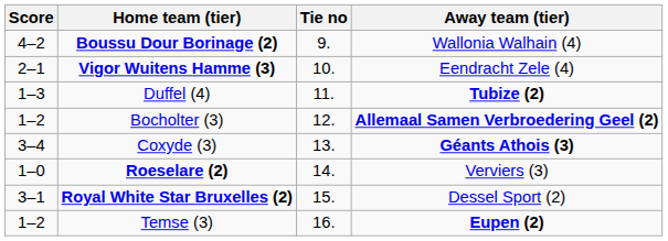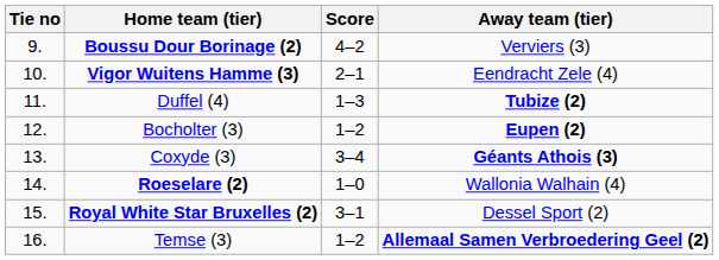 <table class="wikitable" style="text-align: center">
 <tr>
+<th>Tie no</th>
+<th>Home team (tier)</th>
 <th>Score</th>
-<th>Home team (tier)</th>
-<th>Tie no</th>
 <th>Away team (tier)</th>
 </tr>
 <tr>
+<td>9.</td>
+<td><strong><a href='#'>Boussu Dour Borinage</a> (2)</strong></td>
 <td>4–2</td>
-<td><strong><a href='#'>Boussu Dour Borinage</a> (2)</strong></td>
-<td>9.</td>
+<td><a href='#'>Verviers</a> (3)</td>
+</tr>
+<tr>
+<td>10.</td>
+<td><strong><a href='#'>Vigor Wuitens Hamme</a> (3)</strong></td>
+<td>2–1 </td>
+<td><a href='#'>Eendracht Zele</a> (4)</td>
+</tr>
+<tr>
+<td>11.</td>
+<td><a href='#'>Duffel</a> (4)</td>
+<td>1–3</td>
+<td><strong><a href='#'>Tubize</a> (2)</strong></td>
+</tr>
+<tr>
+<td>12.</td>
+<td><a href='#'>Bocholter</a> (3)</td>
+<td>1–2</td>
+<td><strong><a href='#'>Eupen</a> (2)</strong></td>
+</tr>
+<tr>
+<td>13.</td>
+<td><a href='#'>Coxyde</a> (3)</td>
+<td>3–4 </td>
+<td><strong><a href='#'>Géants Athois</a> (3)</strong></td>
+</tr>
+<tr>
+<td>14.</td>
+<td><strong><a href='#'>Roeselare</a> (2)</strong></td>
+<td>1–0</td>
 <td><a href='#'>Wallonia Walhain</a> (4)</td>
 </tr>
 <tr>
-<td>2–1 </td>
-<td><strong><a href='#'>Vigor Wuitens Hamme</a> (3)</strong></td>
-<td>10.</td>
-<td><a href='#'>Eendracht Zele</a> (4)</td>
-</tr>
-<tr>
-<td>1–3</td>
-<td><a href='#'>Duffel</a> (4)</td>
-<td>11.</td>
-<td><strong><a href='#'>Tubize</a> (2)</strong></td>
-</tr>
-<tr>
-<td>1–2</td>
-<td><a href='#'>Bocholter</a> (3)</td>
-<td>12.</td>
-<td><strong><a href='#'>Allemaal Samen Verbroedering Geel</a> (2)</strong></td>
-</tr>
-<tr>
-<td>3–4 </td>
-<td><a href='#'>Coxyde</a> (3)</td>
-<td>13.</td>
-<td><strong><a href='#'>Géants Athois</a> (3)</strong></td>
-</tr>
-<tr>
-<td>1–0</td>
-<td><strong><a href='#'>Roeselare</a> (2)</strong></td>
-<td>14.</td>
-<td><a href='#'>Verviers</a> (3)</td>
-</tr>
-<tr>
+<td>15.</td>
+<td><strong><a href='#'>Royal White Star Bruxelles</a> (2)</strong></td>
 <td>3–1</td>
-<td><strong><a href='#'>Royal White Star Bruxelles</a> (2)</strong></td>
-<td>15.</td>
 <td><a href='#'>Dessel Sport</a> (2)</td>
 </tr>
 <tr>
+<td>16.</td>
+<td><a href='#'>Temse</a> (3)</td>
 <td>1–2 </td>
-<td><a href='#'>Temse</a> (3)</td>
-<td>16.</td>
-<td><strong><a href='#'>Eupen</a> (2)</strong></td>
+<td><strong><a href='#'>Allemaal Samen Verbroedering Geel</a> (2)</strong></td>
 </tr>
 </table>
